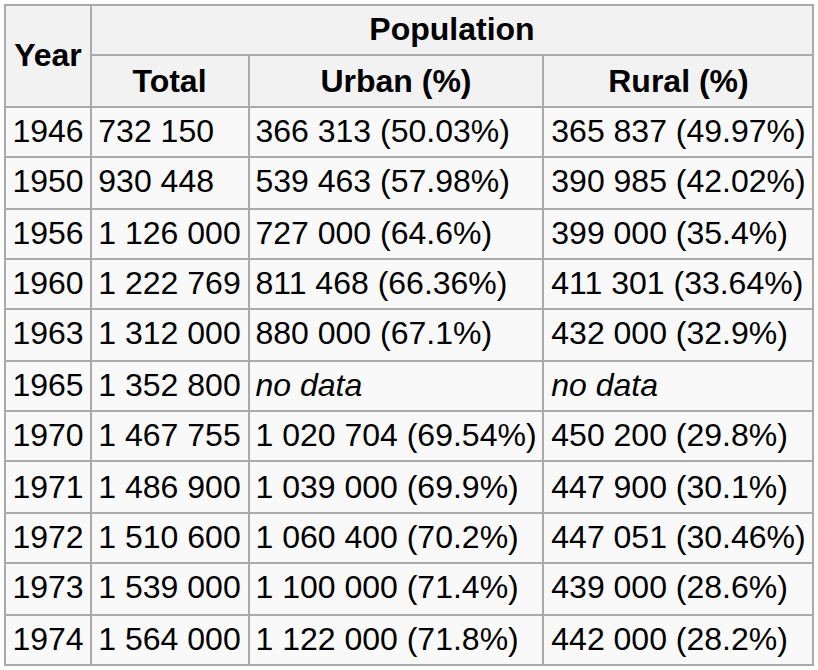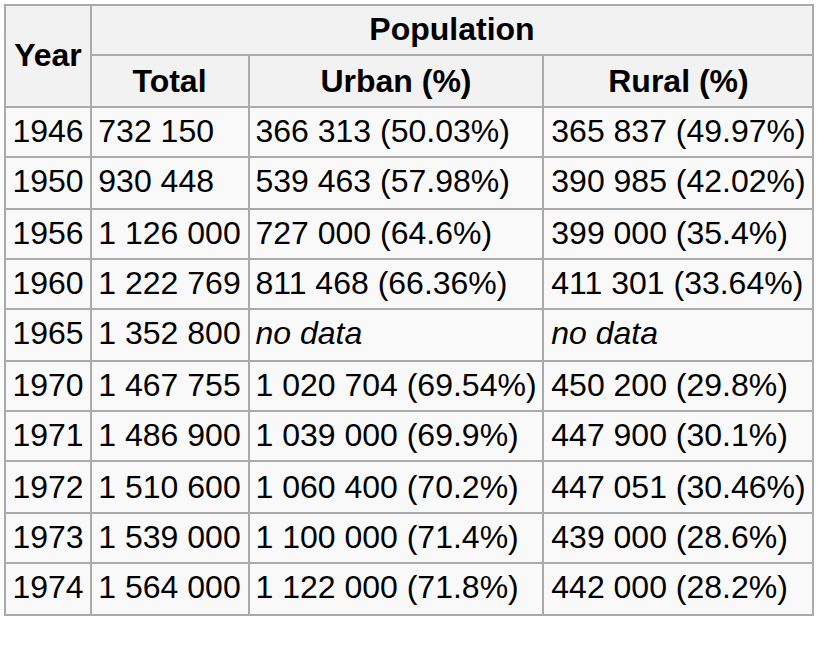 <table class="wikitable">
 <tr>
 <th rowspan="2">Year</th>
 <th colspan="3">Population</th>
 </tr>
 <tr>
 <th>Total</th>
 <th>Urban (%)</th>
 <th>Rural (%)</th>
 </tr>
 <tr>
 <td>1946</td>
 <td>732 150</td>
 <td>366 313 (50.03%)</td>
 <td>365 837 (49.97%)</td>
 </tr>
 <tr>
 <td>1950</td>
 <td>930 448</td>
 <td>539 463 (57.98%)</td>
 <td>390 985 (42.02%)</td>
 </tr>
 <tr>
 <td>1956</td>
 <td>1 126 000</td>
 <td>727 000 (64.6%)</td>
 <td>399 000 (35.4%)</td>
 </tr>
 <tr>
 <td>1960</td>
 <td>1 222 769</td>
 <td>811 468 (66.36%)</td>
 <td>411 301 (33.64%)</td>
-</tr>
-<tr>
-<td>1963</td>
-<td>1 312 000</td>
-<td>880 000 (67.1%)</td>
-<td>432 000 (32.9%)</td>
 </tr>
 <tr>
 <td>1965</td>
 <td>1 352 800</td>
 <td><em>no data</em></td>
 <td><em>no data</em></td>
 </tr>
 <tr>
 <td>1970</td>
 <td>1 467 755</td>
 <td>1 020 704 (69.54%)</td>
 <td>450 200 (29.8%)</td>
 </tr>
 <tr>
 <td>1971</td>
 <td>1 486 900</td>
 <td>1 039 000 (69.9%)</td>
 <td>447 900 (30.1%)</td>
 </tr>
 <tr>
 <td>1972</td>
 <td>1 510 600</td>
 <td>1 060 400 (70.2%)</td>
 <td>447 051 (30.46%)</td>
 </tr>
 <tr>
 <td>1973</td>
 <td>1 539 000</td>
 <td>1 100 000 (71.4%)</td>
 <td>439 000 (28.6%)</td>
 </tr>
 <tr>
 <td>1974</td>
 <td>1 564 000</td>
 <td>1 122 000 (71.8%)</td>
 <td>442 000 (28.2%)</td>
 </tr>
 </table>
